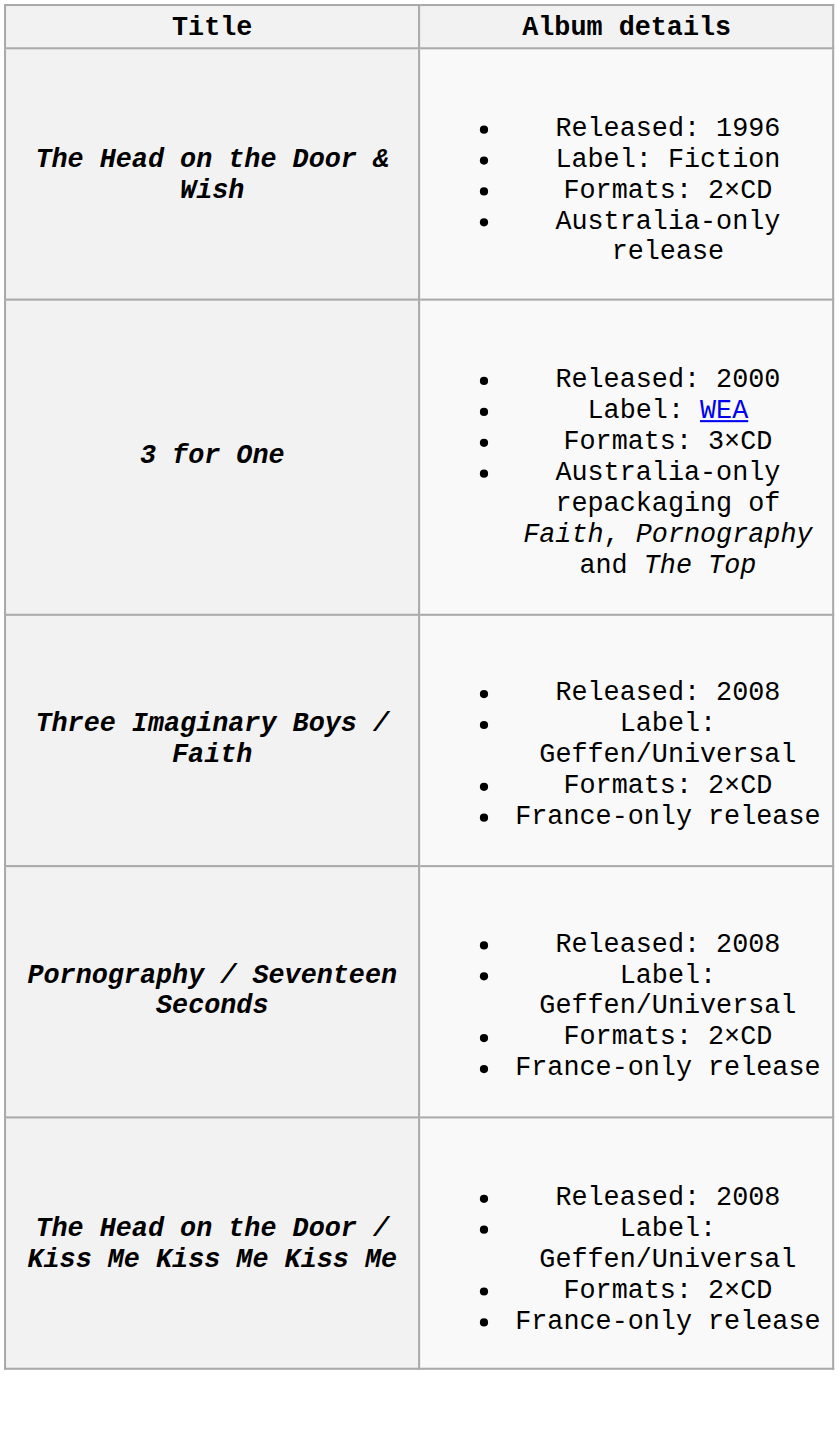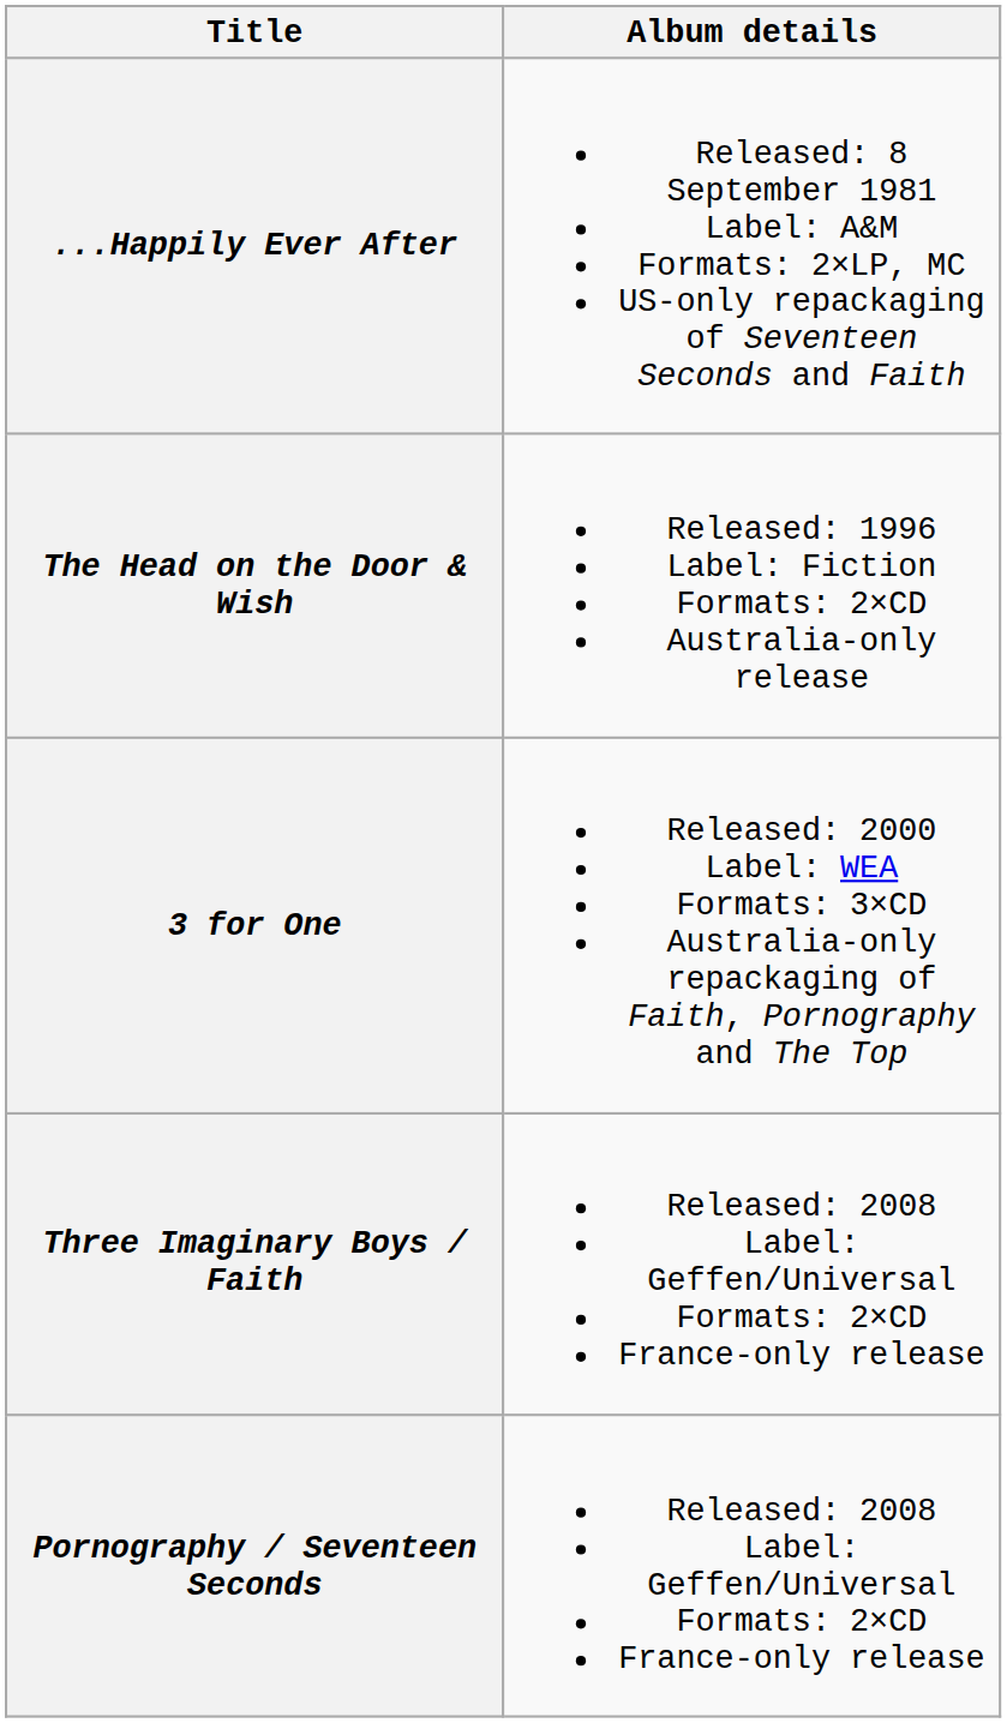 <table class="wikitable plainrowheaders" style="text-align:center;">
 <tr>
 <th scope="col" style="width:15em;">Title</th>
 <th scope="col" style="width:15em;">Album details</th>
+</tr>
+<tr>
+<th scope="row"><em>...Happily Ever After</em></th>
+<td><br><ul><li>Released: 8 September 1981</li><li>Label: A&M</li><li>Formats: 2×LP, MC</li><li>US-only repackaging of <em>Seventeen Seconds</em> and <em>Faith</em></li></ul></td>
 </tr>
 <tr>
 <th scope="row"><em>The Head on the Door & Wish</em></th>
 <td><br><ul><li>Released: 1996</li><li>Label: Fiction</li><li>Formats: 2×CD</li><li>Australia-only release</li></ul></td>
 </tr>
 <tr>
 <th scope="row"><em>3 for One</em></th>
 <td><br><ul><li>Released: 2000</li><li>Label: <a href='#'>WEA</a></li><li>Formats: 3×CD</li><li>Australia-only repackaging of <em>Faith</em>, <em>Pornography</em> and <em>The Top</em></li></ul></td>
 </tr>
 <tr>
 <th scope="row"><em>Three Imaginary Boys / Faith</em></th>
 <td><br><ul><li>Released: 2008</li><li>Label: Geffen/Universal</li><li>Formats: 2×CD</li><li>France-only release</li></ul></td>
 </tr>
 <tr>
 <th scope="row"><em>Pornography / Seventeen Seconds</em></th>
 <td><br><ul><li>Released: 2008</li><li>Label: Geffen/Universal</li><li>Formats: 2×CD</li><li>France-only release</li></ul></td>
 </tr>
-<tr>
-<th scope="row"><em>The Head on the Door / Kiss Me Kiss Me Kiss Me</em></th>
-<td><br><ul><li>Released: 2008</li><li>Label: Geffen/Universal</li><li>Formats: 2×CD</li><li>France-only release</li></ul></td>
-</tr>
 </table>
